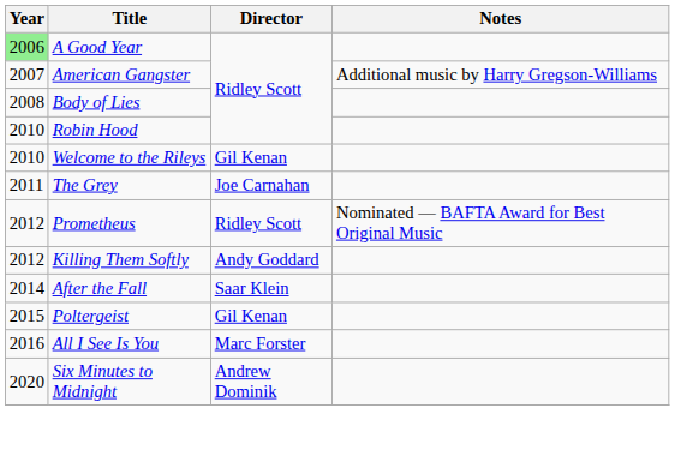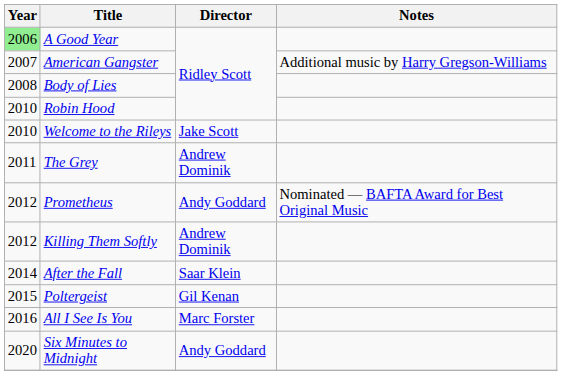 <table class="wikitable">
 <tr>
 <th>Year</th>
 <th>Title</th>
 <th>Director</th>
 <th>Notes</th>
 </tr>
 <tr>
 <td style="background: lightgreen;">2006</td>
 <td><em><a href='#'>A Good Year</a></em></td>
 <td rowspan=4><a href='#'>Ridley Scott</a></td>
 <td></td>
 </tr>
 <tr>
 <td>2007</td>
 <td><em><a href='#'>American Gangster</a></em></td>
 <td>Additional music by <a href='#'>Harry Gregson-Williams</a></td>
 </tr>
 <tr>
 <td>2008</td>
 <td><em><a href='#'>Body of Lies</a></em></td>
 <td></td>
 </tr>
 <tr>
 <td>2010</td>
 <td><em><a href='#'>Robin Hood</a></em></td>
 <td></td>
 </tr>
 <tr>
 <td>2010</td>
 <td><em><a href='#'>Welcome to the Rileys</a></em></td>
-<td><a href='#'>Gil Kenan</a></td>
+<td><a href='#'>Jake Scott</a></td>
 <td></td>
 </tr>
 <tr>
 <td>2011</td>
 <td><em><a href='#'>The Grey</a></em></td>
-<td><a href='#'>Joe Carnahan</a></td>
+<td><a href='#'>Andrew Dominik</a></td>
 <td></td>
 </tr>
 <tr>
 <td>2012</td>
 <td><em><a href='#'>Prometheus</a></em></td>
-<td><a href='#'>Ridley Scott</a></td>
+<td><a href='#'>Andy Goddard</a></td>
 <td>Nominated — <a href='#'>BAFTA Award for Best Original Music</a></td>
 </tr>
 <tr>
 <td>2012</td>
 <td><em><a href='#'>Killing Them Softly</a></em></td>
-<td><a href='#'>Andy Goddard</a></td>
+<td><a href='#'>Andrew Dominik</a></td>
 <td></td>
 </tr>
 <tr>
 <td>2014</td>
 <td><em><a href='#'>After the Fall</a></em></td>
 <td><a href='#'>Saar Klein</a></td>
 <td></td>
 </tr>
 <tr>
 <td>2015</td>
 <td><em><a href='#'>Poltergeist</a></em></td>
 <td><a href='#'>Gil Kenan</a></td>
 <td></td>
 </tr>
 <tr>
 <td>2016</td>
 <td><em><a href='#'>All I See Is You</a></em></td>
 <td><a href='#'>Marc Forster</a></td>
 <td></td>
 </tr>
 <tr>
 <td>2020</td>
 <td><em><a href='#'>Six Minutes to Midnight</a></em></td>
-<td><a href='#'>Andrew Dominik</a></td>
+<td><a href='#'>Andy Goddard</a></td>
 <td></td>
 </tr>
 <tr>
 </tr>
 </table>
